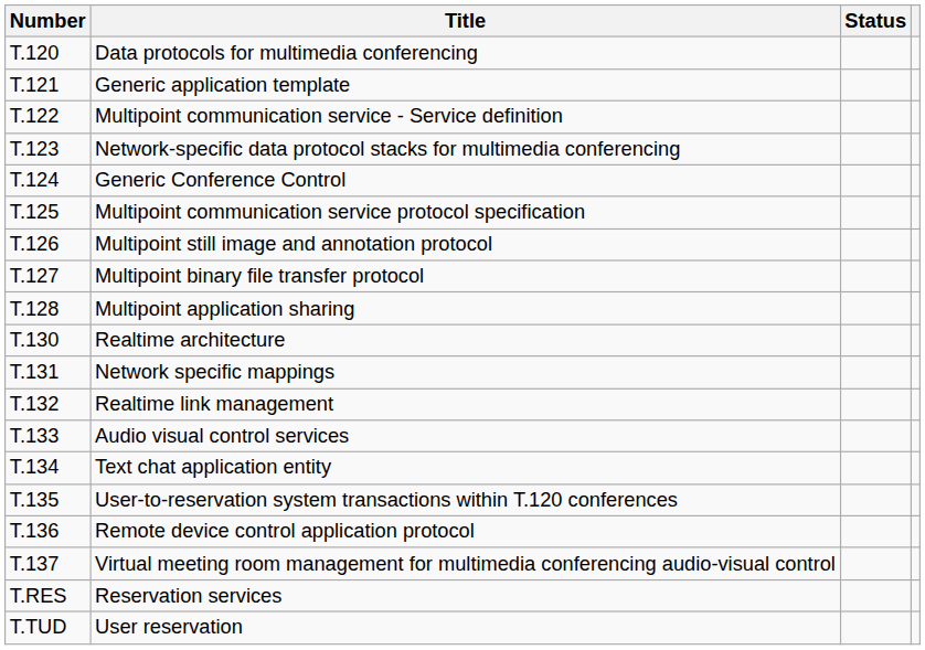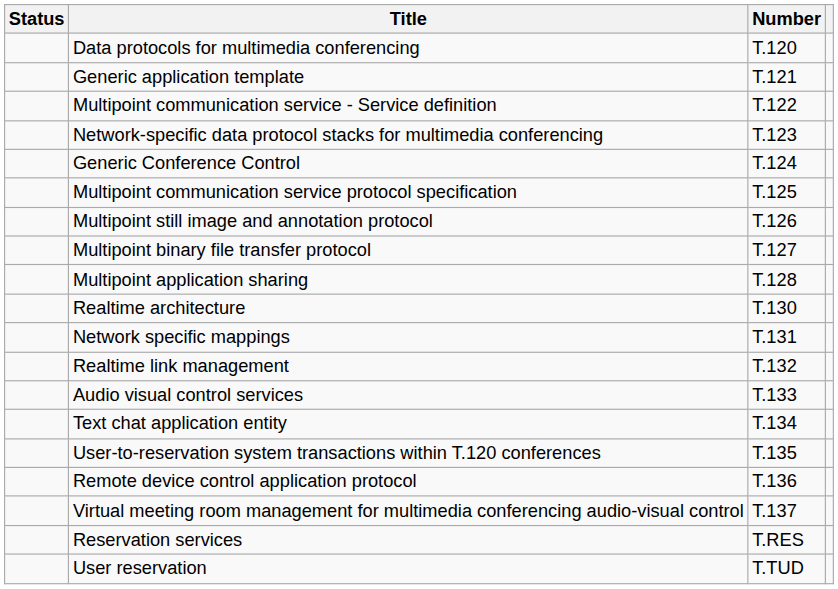 <table class="wikitable sortable">
 <tr>
+<th scope="col">Status</th>
+<th scope="col">Title</th>
 <th scope="col">Number</th>
-<th scope="col">Title</th>
-<th scope="col">Status</th>
 <th scope="col"></th>
 </tr>
 <tr>
+<td></td>
+<td>Data protocols for multimedia conferencing</td>
 <td>T.120</td>
-<td>Data protocols for multimedia conferencing</td>
-<td></td>
 <td></td>
 </tr>
 <tr>
+<td></td>
+<td>Generic application template</td>
 <td>T.121</td>
-<td>Generic application template</td>
-<td></td>
 <td></td>
 </tr>
 <tr>
+<td></td>
+<td>Multipoint communication service - Service definition</td>
 <td>T.122</td>
-<td>Multipoint communication service - Service definition</td>
-<td></td>
 <td></td>
 </tr>
 <tr>
+<td></td>
+<td>Network-specific data protocol stacks for multimedia conferencing</td>
 <td>T.123</td>
-<td>Network-specific data protocol stacks for multimedia conferencing</td>
-<td></td>
 <td></td>
 </tr>
 <tr>
+<td></td>
+<td>Generic Conference Control</td>
 <td>T.124</td>
-<td>Generic Conference Control</td>
-<td></td>
 <td></td>
 </tr>
 <tr>
+<td></td>
+<td>Multipoint communication service protocol specification</td>
 <td>T.125</td>
-<td>Multipoint communication service protocol specification</td>
-<td></td>
 <td></td>
 </tr>
 <tr>
+<td></td>
+<td>Multipoint still image and annotation protocol</td>
 <td>T.126</td>
-<td>Multipoint still image and annotation protocol</td>
-<td></td>
 <td></td>
 </tr>
 <tr>
+<td></td>
+<td>Multipoint binary file transfer protocol</td>
 <td>T.127</td>
-<td>Multipoint binary file transfer protocol</td>
-<td></td>
 <td></td>
 </tr>
 <tr>
+<td></td>
+<td>Multipoint application sharing</td>
 <td>T.128</td>
-<td>Multipoint application sharing</td>
-<td></td>
 <td></td>
 </tr>
 <tr>
+<td></td>
+<td>Realtime architecture</td>
 <td>T.130</td>
-<td>Realtime architecture</td>
-<td></td>
 <td></td>
 </tr>
 <tr>
+<td></td>
+<td>Network specific mappings</td>
 <td>T.131</td>
-<td>Network specific mappings</td>
-<td></td>
 <td></td>
 </tr>
 <tr>
+<td></td>
+<td>Realtime link management</td>
 <td>T.132</td>
-<td>Realtime link management</td>
-<td></td>
 <td></td>
 </tr>
 <tr>
+<td></td>
+<td>Audio visual control services</td>
 <td>T.133</td>
-<td>Audio visual control services</td>
-<td></td>
 <td></td>
 </tr>
 <tr>
+<td></td>
+<td>Text chat application entity</td>
 <td>T.134</td>
-<td>Text chat application entity</td>
-<td></td>
 <td></td>
 </tr>
 <tr>
+<td></td>
+<td>User-to-reservation system transactions within T.120 conferences</td>
 <td>T.135</td>
-<td>User-to-reservation system transactions within T.120 conferences</td>
-<td></td>
 <td></td>
 </tr>
 <tr>
+<td></td>
+<td>Remote device control application protocol</td>
 <td>T.136</td>
-<td>Remote device control application protocol</td>
-<td></td>
 <td></td>
 </tr>
 <tr>
+<td></td>
+<td>Virtual meeting room management for multimedia conferencing audio-visual control</td>
 <td>T.137</td>
-<td>Virtual meeting room management for multimedia conferencing audio-visual control</td>
-<td></td>
 <td></td>
 </tr>
 <tr>
+<td></td>
+<td>Reservation services</td>
 <td>T.RES</td>
-<td>Reservation services</td>
-<td></td>
 <td></td>
 </tr>
 <tr>
+<td></td>
+<td>User reservation</td>
 <td>T.TUD</td>
-<td>User reservation</td>
-<td></td>
 <td></td>
 </tr>
 </table>
